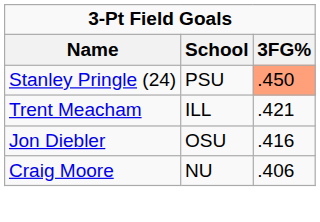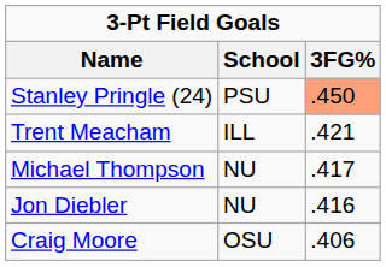 <table class="wikitable">
 <tr>
 <td colspan=3 style="text-align: center;"><strong>3-Pt Field Goals</strong></td>
 </tr>
 <tr>
 <th>Name</th>
 <th>School</th>
 <th>3FG%</th>
 </tr>
 <tr>
 <td><a href='#'>Stanley Pringle</a> (24)</td>
 <td>PSU</td>
 <td style="background: lightsalmon;">.450</td>
 </tr>
 <tr>
 <td><a href='#'>Trent Meacham</a></td>
 <td>ILL</td>
 <td>.421</td>
 </tr>
 <tr>
+<td><a href='#'>Michael Thompson</a></td>
+<td>NU</td>
+<td>.417</td>
+</tr>
+<tr>
 <td><a href='#'>Jon Diebler</a></td>
-<td>OSU</td>
+<td>NU</td>
 <td>.416</td>
 </tr>
 <tr>
 <td><a href='#'>Craig Moore</a></td>
-<td>NU</td>
+<td>OSU</td>
 <td>.406</td>
 </tr>
 </table>
